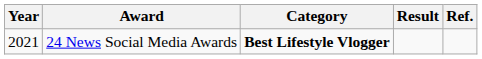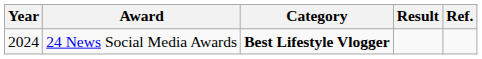 <table class="wikitable">
 <tr>
 <th>Year</th>
 <th>Award</th>
 <th>Category</th>
 <th>Result</th>
 <th>Ref.</th>
 </tr>
 <tr>
-<td>2021</td>
+<td>2024</td>
 <td><a href='#'>24 News</a> Social Media Awards</td>
 <td><strong>Best Lifestyle Vlogger</strong></td>
 <td></td>
 <td></td>
 </tr>
 </table>
